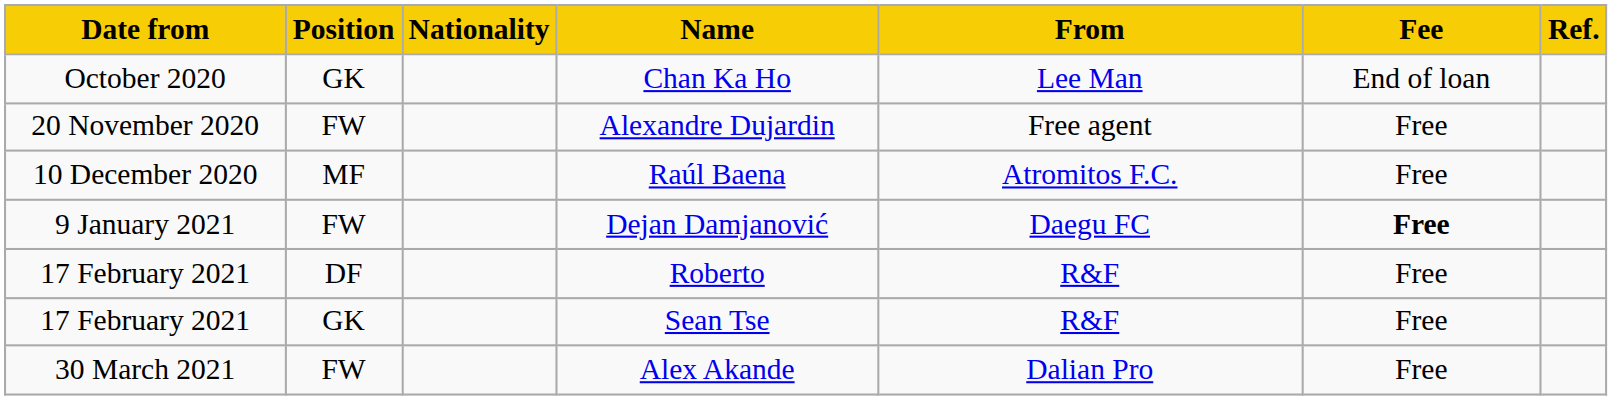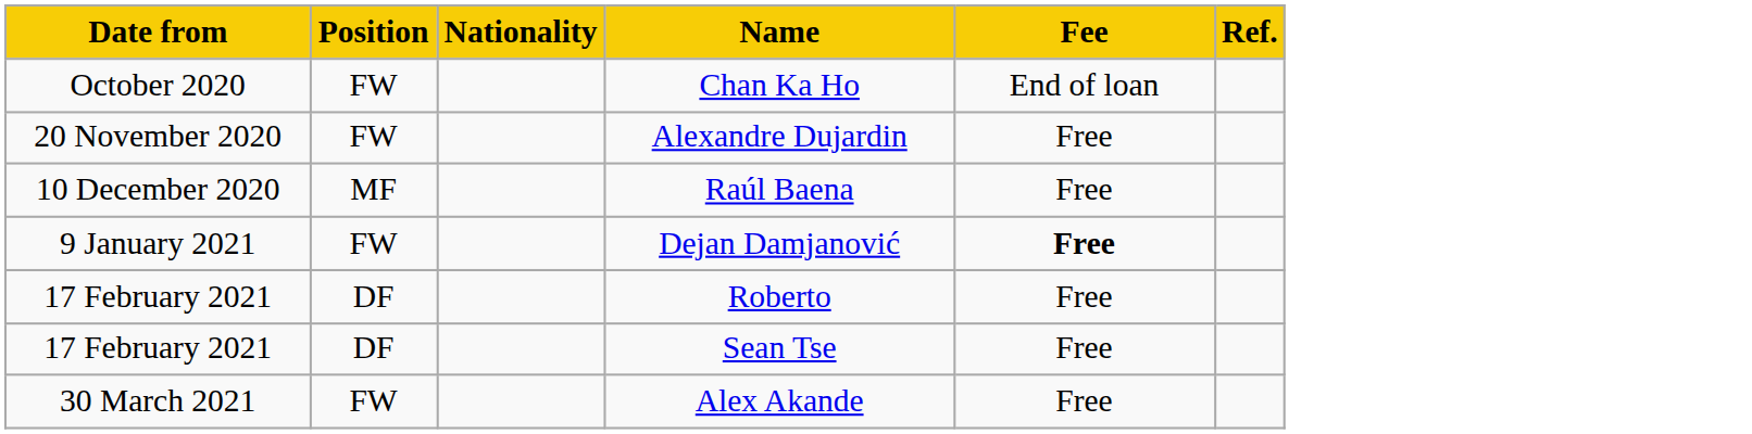 <table class="wikitable"  style="text-align:center; font-size:90%;">
 <tr>
 <th style="background:#f7cd06; color:#000000; width:130px;">Date from</th>
 <th style="background:#f7cd06; color:#000000; width:50px;">Position</th>
 <th style="background:#f7cd06; color:#000000; width:50px;">Nationality</th>
 <th style="background:#f7cd06; color:#000000; width:150px;">Name</th>
-<th style="background:#f7cd06; color:#000000; width:200px;">From</th>
 <th style="background:#f7cd06; color:#000000; width:110px;">Fee</th>
 <th style="background:#f7cd06; color:#000000; width:25px;">Ref.</th>
 </tr>
 <tr>
 <td>October 2020</td>
-<td>GK</td>
+<td>FW</td>
 <td></td>
 <td><a href='#'>Chan Ka Ho</a></td>
-<td><a href='#'>Lee Man</a></td>
 <td>End of loan</td>
 <td></td>
 </tr>
 <tr>
 <td>20 November 2020</td>
 <td>FW</td>
 <td></td>
 <td><a href='#'>Alexandre Dujardin</a></td>
-<td>Free agent</td>
 <td>Free</td>
 <td></td>
 </tr>
 <tr>
 <td>10 December 2020</td>
 <td>MF</td>
 <td></td>
 <td><a href='#'>Raúl Baena</a></td>
-<td> <a href='#'>Atromitos F.C.</a></td>
 <td>Free</td>
 <td></td>
 </tr>
 <tr>
 <td>9 January 2021</td>
 <td>FW</td>
 <td></td>
 <td><a href='#'>Dejan Damjanović</a></td>
-<td> <a href='#'>Daegu FC</a></td>
 <td><strong>Free</strong></td>
 <td></td>
 </tr>
 <tr>
 <td>17 February 2021</td>
 <td>DF</td>
 <td></td>
 <td><a href='#'>Roberto</a></td>
-<td><a href='#'>R&F</a></td>
 <td>Free</td>
 <td></td>
 </tr>
 <tr>
 <td>17 February 2021</td>
-<td>GK</td>
+<td>DF</td>
 <td></td>
 <td><a href='#'>Sean Tse</a></td>
-<td><a href='#'>R&F</a></td>
 <td>Free</td>
 <td></td>
 </tr>
 <tr>
 <td>30 March 2021</td>
 <td>FW</td>
 <td></td>
 <td><a href='#'>Alex Akande</a></td>
-<td><a href='#'>Dalian Pro</a></td>
 <td>Free</td>
 <td></td>
 </tr>
 </table>
